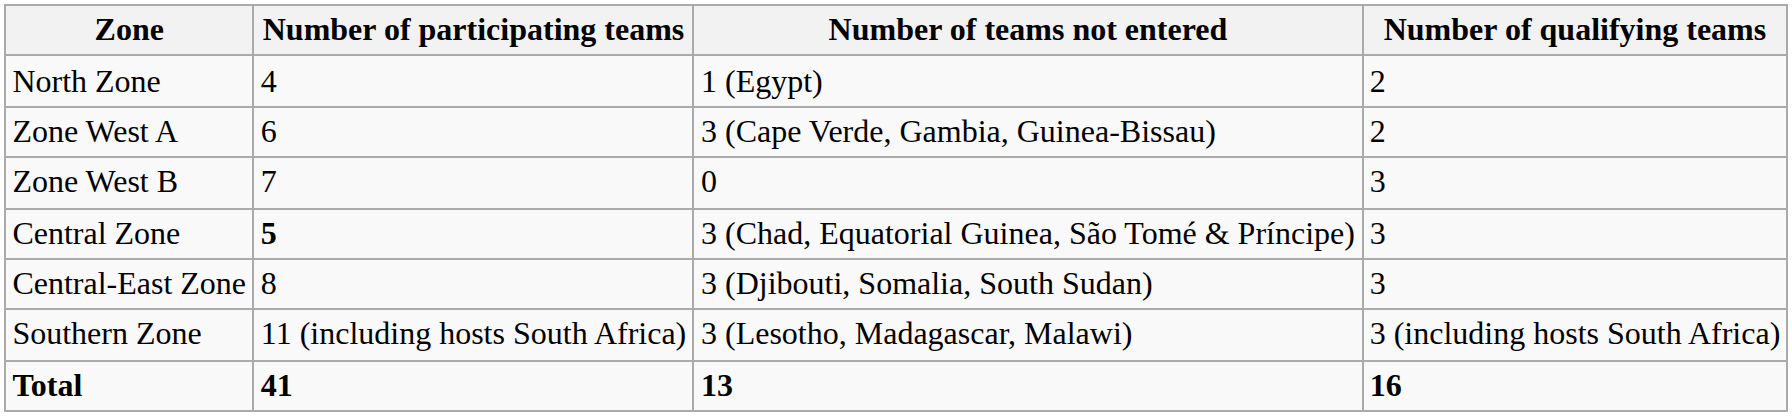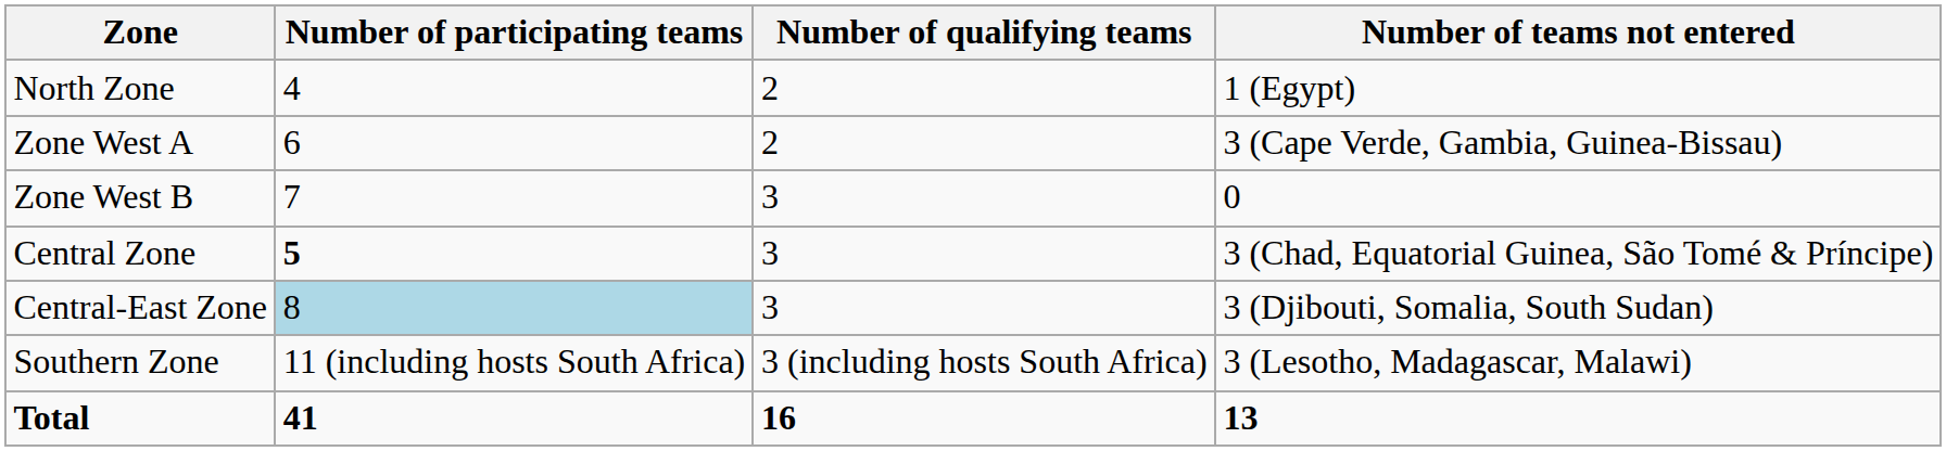 <table class="wikitable">
 <tr>
 <th>Zone</th>
 <th>Number of participating teams</th>
+<th>Number of qualifying teams</th>
 <th>Number of teams not entered</th>
-<th>Number of qualifying teams</th>
 </tr>
 <tr>
 <td>North Zone</td>
 <td>4</td>
+<td>2</td>
 <td>1 (Egypt)</td>
-<td>2</td>
 </tr>
 <tr>
 <td>Zone West A</td>
 <td>6</td>
+<td>2</td>
 <td>3 (Cape Verde, Gambia, Guinea-Bissau)</td>
-<td>2</td>
 </tr>
 <tr>
 <td>Zone West B</td>
 <td>7</td>
+<td>3</td>
 <td>0</td>
-<td>3</td>
 </tr>
 <tr>
 <td>Central Zone</td>
 <td><strong>5</strong></td>
+<td>3</td>
 <td>3 (Chad, Equatorial Guinea, São Tomé & Príncipe)</td>
-<td>3</td>
 </tr>
 <tr>
 <td>Central-East Zone</td>
-<td>8</td>
+<td style="background: lightblue;">8</td>
+<td>3</td>
 <td>3 (Djibouti, Somalia, South Sudan)</td>
-<td>3</td>
 </tr>
 <tr>
 <td>Southern Zone</td>
 <td>11 (including hosts South Africa)</td>
+<td>3 (including hosts South Africa)</td>
 <td>3 (Lesotho, Madagascar, Malawi)</td>
-<td>3 (including hosts South Africa)</td>
 </tr>
 <tr>
 <td><strong>Total</strong></td>
 <td><strong>41</strong></td>
+<td><strong>16</strong></td>
 <td><strong>13</strong></td>
-<td><strong>16</strong></td>
 </tr>
 </table>
